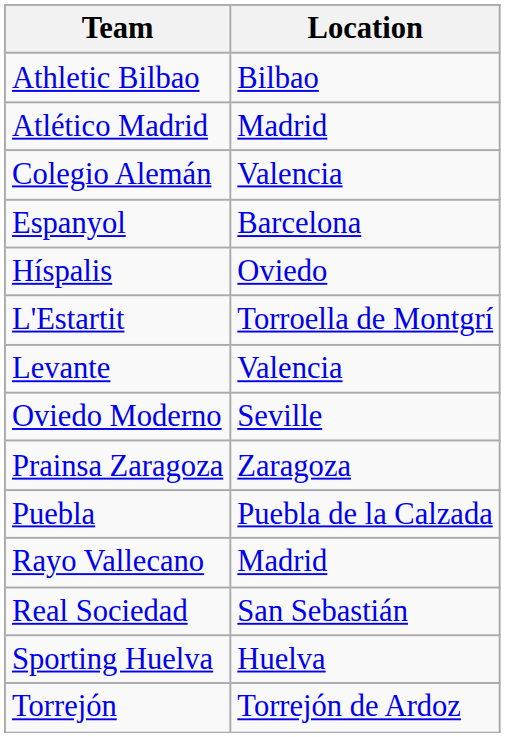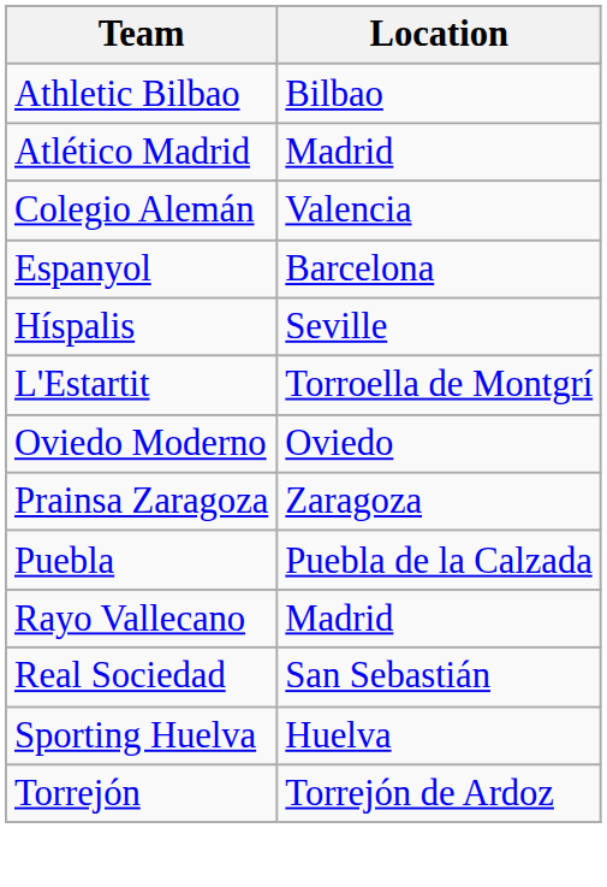 <table class="wikitable sortable">
 <tr>
 <th>Team</th>
 <th>Location</th>
 </tr>
 <tr>
 <td><a href='#'>Athletic Bilbao</a></td>
 <td><a href='#'>Bilbao</a></td>
 </tr>
 <tr>
 <td><a href='#'>Atlético Madrid</a></td>
 <td><a href='#'>Madrid</a></td>
 </tr>
 <tr>
 <td><a href='#'>Colegio Alemán</a></td>
 <td><a href='#'>Valencia</a></td>
 </tr>
 <tr>
 <td><a href='#'>Espanyol</a></td>
 <td><a href='#'>Barcelona</a></td>
 </tr>
 <tr>
 <td><a href='#'>Híspalis</a></td>
-<td><a href='#'>Oviedo</a></td>
+<td><a href='#'>Seville</a></td>
 </tr>
 <tr>
 <td><a href='#'>L'Estartit</a></td>
 <td><a href='#'>Torroella de Montgrí</a></td>
 </tr>
 <tr>
-<td><a href='#'>Levante</a></td>
-<td><a href='#'>Valencia</a></td>
-</tr>
-<tr>
 <td><a href='#'>Oviedo Moderno</a></td>
-<td><a href='#'>Seville</a></td>
+<td><a href='#'>Oviedo</a></td>
 </tr>
 <tr>
 <td><a href='#'>Prainsa Zaragoza</a></td>
 <td><a href='#'>Zaragoza</a></td>
 </tr>
 <tr>
 <td><a href='#'>Puebla</a></td>
 <td><a href='#'>Puebla de la Calzada</a></td>
 </tr>
 <tr>
 <td><a href='#'>Rayo Vallecano</a></td>
 <td><a href='#'>Madrid</a></td>
 </tr>
 <tr>
 <td><a href='#'>Real Sociedad</a></td>
 <td><a href='#'>San Sebastián</a></td>
 </tr>
 <tr>
 <td><a href='#'>Sporting Huelva</a></td>
 <td><a href='#'>Huelva</a></td>
 </tr>
 <tr>
 <td><a href='#'>Torrejón</a></td>
 <td><a href='#'>Torrejón de Ardoz</a></td>
 </tr>
 </table>
